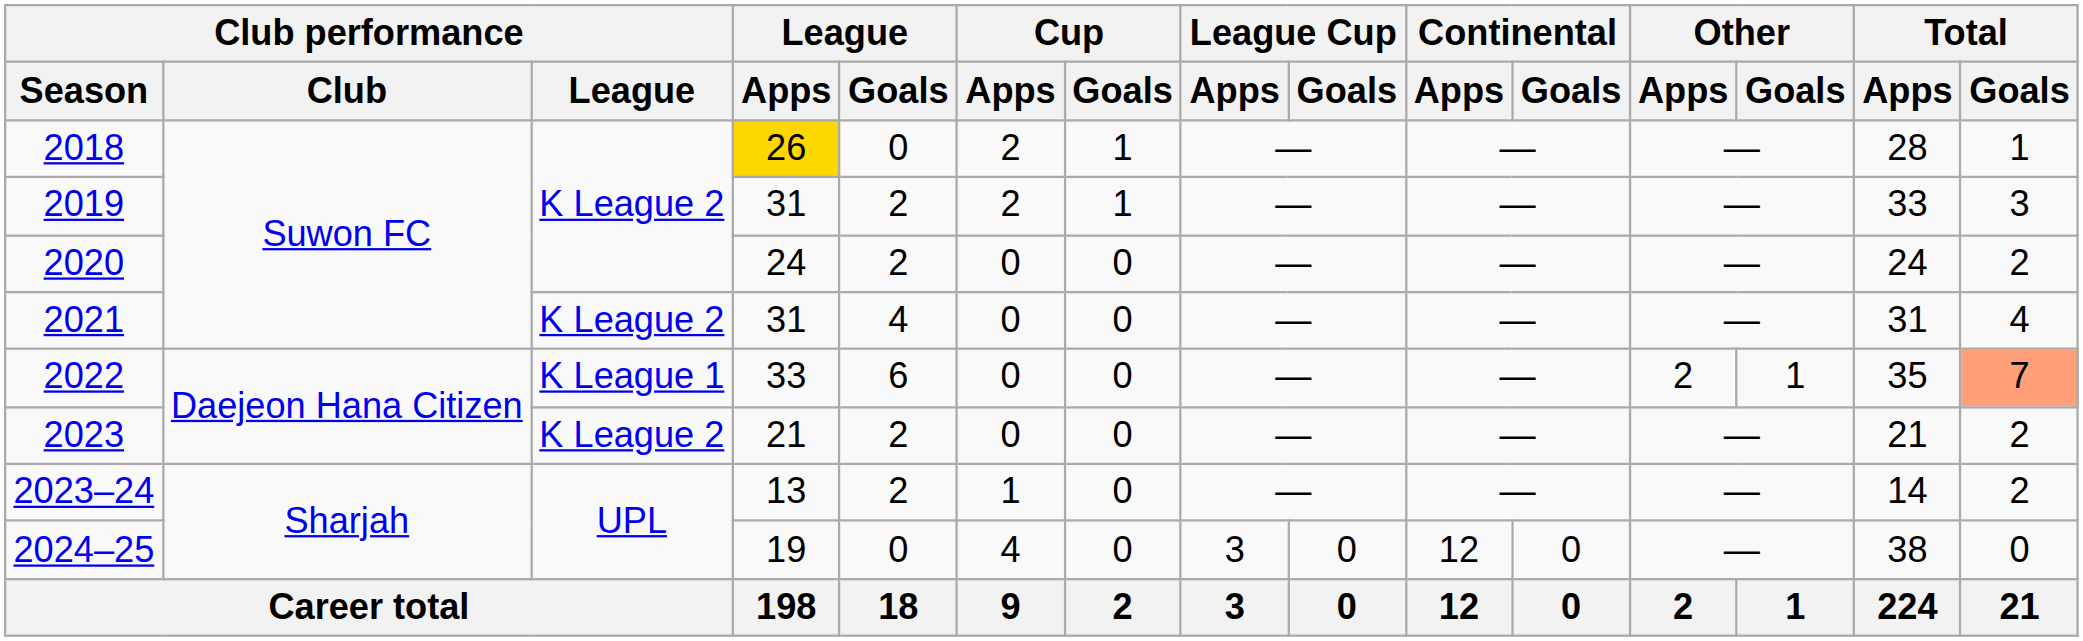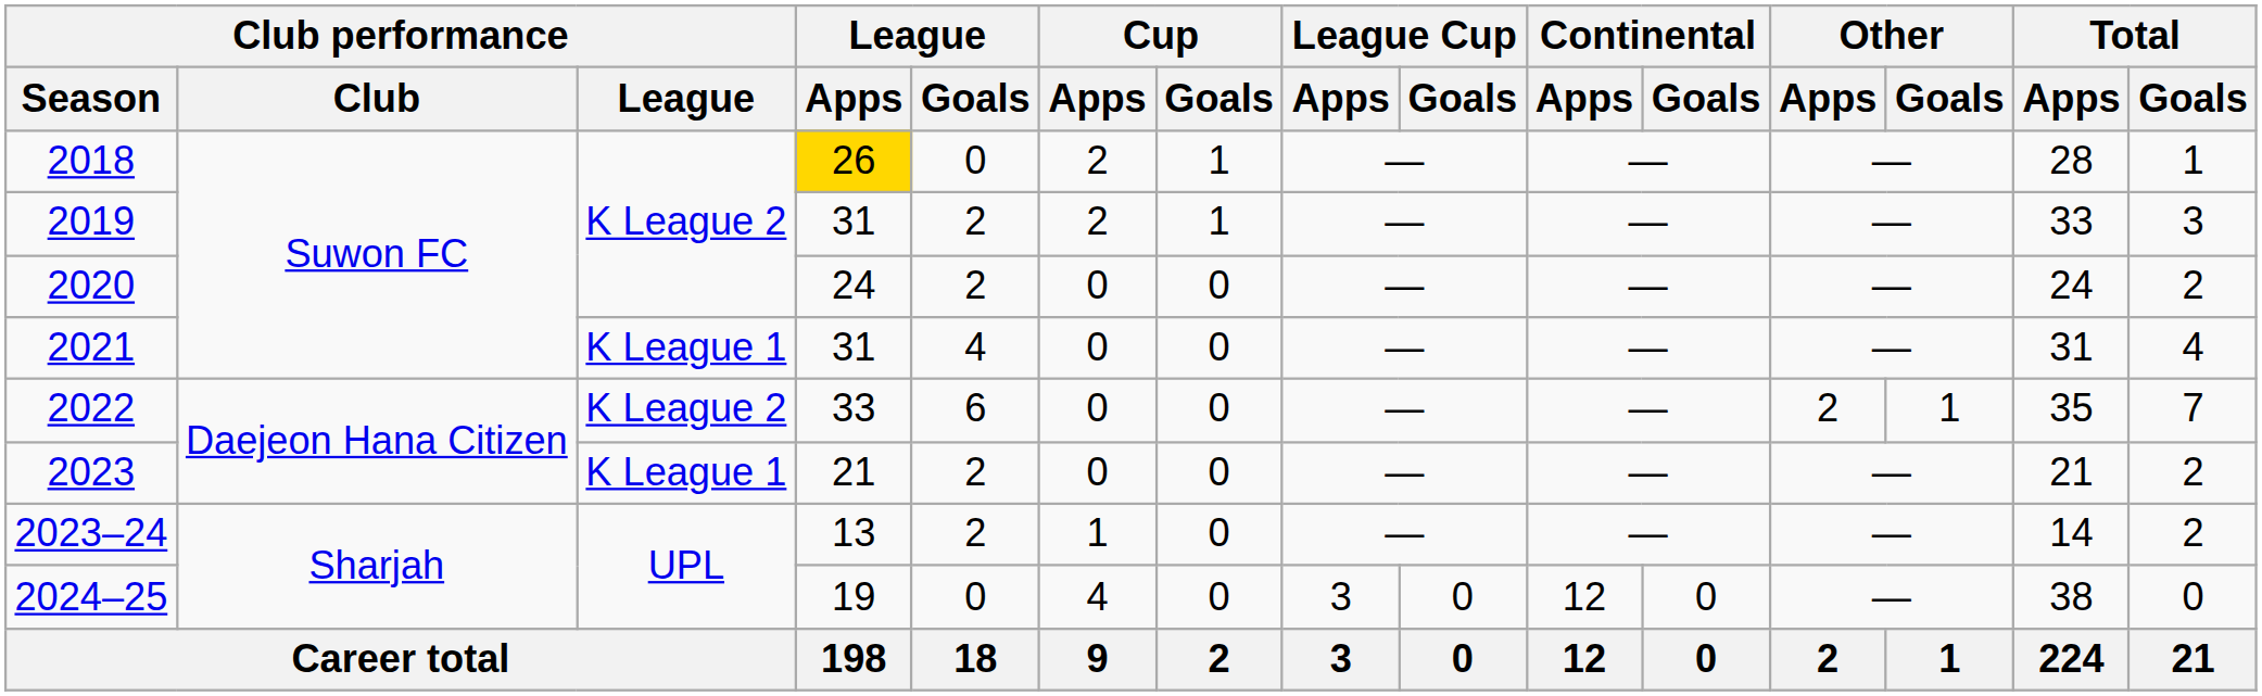 <table class="wikitable" style="text-align:center">
 <tr>
 <th colspan=3>Club performance</th>
 <th colspan=2>League</th>
 <th colspan=2>Cup</th>
 <th colspan=2>League Cup</th>
 <th colspan=2>Continental</th>
 <th colspan=2>Other</th>
 <th colspan=2>Total</th>
 </tr>
 <tr>
 <th>Season</th>
 <th>Club</th>
 <th>League</th>
 <th>Apps</th>
 <th>Goals</th>
 <th>Apps</th>
 <th>Goals</th>
 <th>Apps</th>
 <th>Goals</th>
 <th>Apps</th>
 <th>Goals</th>
 <th>Apps</th>
 <th>Goals</th>
 <th>Apps</th>
 <th>Goals</th>
 </tr>
 <tr>
 <td><a href='#'>2018</a></td>
 <td rowspan="4"><a href='#'>Suwon FC</a></td>
 <td rowspan="3"><a href='#'>K League 2</a></td>
 <td style="background: gold;">26</td>
 <td>0</td>
 <td>2</td>
 <td>1</td>
 <td colspan=2>—</td>
 <td colspan=2>—</td>
 <td colspan=2>—</td>
 <td>28</td>
 <td>1</td>
 </tr>
 <tr>
 <td><a href='#'>2019</a></td>
 <td>31</td>
 <td>2</td>
 <td>2</td>
 <td>1</td>
 <td colspan=2>—</td>
 <td colspan=2>—</td>
 <td colspan=2>—</td>
 <td>33</td>
 <td>3</td>
 </tr>
 <tr>
 <td><a href='#'>2020</a></td>
 <td>24</td>
 <td>2</td>
 <td>0</td>
 <td>0</td>
 <td colspan=2>—</td>
 <td colspan=2>—</td>
 <td colspan=2>—</td>
 <td>24</td>
 <td>2</td>
 </tr>
 <tr>
 <td><a href='#'>2021</a></td>
-<td><a href='#'>K League 2</a></td>
+<td><a href='#'>K League 1</a></td>
 <td>31</td>
 <td>4</td>
 <td>0</td>
 <td>0</td>
 <td colspan=2>—</td>
 <td colspan=2>—</td>
 <td colspan=2>—</td>
 <td>31</td>
 <td>4</td>
 </tr>
 <tr>
 <td><a href='#'>2022</a></td>
 <td rowspan="2"><a href='#'>Daejeon Hana Citizen</a></td>
-<td><a href='#'>K League 1</a></td>
+<td><a href='#'>K League 2</a></td>
 <td>33</td>
 <td>6</td>
 <td>0</td>
 <td>0</td>
 <td colspan=2>—</td>
 <td colspan=2>—</td>
 <td>2</td>
 <td>1</td>
 <td>35</td>
-<td style="background: lightsalmon;">7</td>
+<td>7</td>
 </tr>
 <tr>
 <td><a href='#'>2023</a></td>
-<td><a href='#'>K League 2</a></td>
+<td><a href='#'>K League 1</a></td>
 <td>21</td>
 <td>2</td>
 <td>0</td>
 <td>0</td>
 <td colspan=2>—</td>
 <td colspan=2>—</td>
 <td colspan=2>—</td>
 <td>21</td>
 <td>2</td>
 </tr>
 <tr>
 <td><a href='#'>2023–24</a></td>
 <td rowspan="2"><a href='#'>Sharjah</a></td>
 <td rowspan="2"><a href='#'>UPL</a></td>
 <td>13</td>
 <td>2</td>
 <td>1</td>
 <td>0</td>
 <td colspan=2>—</td>
 <td colspan=2>—</td>
 <td colspan=2>—</td>
 <td>14</td>
 <td>2</td>
 </tr>
 <tr>
 <td><a href='#'>2024–25</a></td>
 <td>19</td>
 <td>0</td>
 <td>4</td>
 <td>0</td>
 <td>3</td>
 <td>0</td>
 <td>12</td>
 <td>0</td>
 <td colspan=2>—</td>
 <td>38</td>
 <td>0</td>
 </tr>
 <tr>
 <th colspan=3>Career total</th>
 <th>198</th>
 <th>18</th>
 <th>9</th>
 <th>2</th>
 <th>3</th>
 <th>0</th>
 <th>12</th>
 <th>0</th>
 <th>2</th>
 <th>1</th>
 <th>224</th>
 <th>21</th>
 </tr>
 </table>
